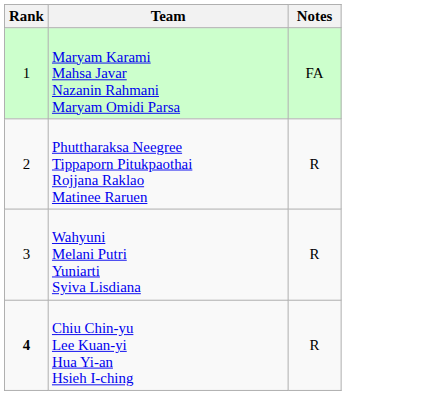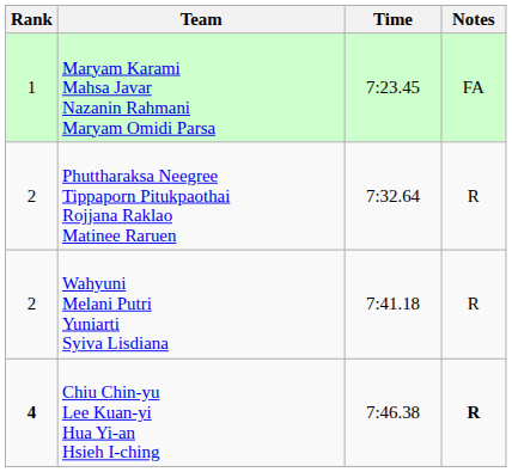 <table class=wikitable style="text-align:center">
 <tr>
 <th width=40>Rank</th>
 <th width=250>Team</th>
+<th width=80>Time</th>
 <th width=50>Notes</th>
 </tr>
 <tr bgcolor="ccffcc">
 <td>1</td>
 <td align="left"><br><a href='#'>Maryam Karami</a><br><a href='#'>Mahsa Javar</a><br><a href='#'>Nazanin Rahmani</a><br><a href='#'>Maryam Omidi Parsa</a></td>
+<td>7:23.45</td>
 <td>FA</td>
 </tr>
 <tr>
 <td>2</td>
 <td align="left"><br><a href='#'>Phuttharaksa Neegree</a><br><a href='#'>Tippaporn Pitukpaothai</a><br><a href='#'>Rojjana Raklao</a><br><a href='#'>Matinee Raruen</a></td>
+<td>7:32.64</td>
 <td>R</td>
 </tr>
 <tr>
-<td>3</td>
+<td>2</td>
 <td align="left"><br><a href='#'>Wahyuni</a><br><a href='#'>Melani Putri</a><br><a href='#'>Yuniarti</a><br><a href='#'>Syiva Lisdiana</a></td>
+<td>7:41.18</td>
 <td>R</td>
 </tr>
 <tr>
 <td><strong>4</strong></td>
 <td align="left"><br><a href='#'>Chiu Chin-yu</a><br><a href='#'>Lee Kuan-yi</a><br><a href='#'>Hua Yi-an</a><br><a href='#'>Hsieh I-ching</a></td>
-<td>R</td>
+<td>7:46.38</td>
+<td><strong>R</strong></td>
 </tr>
 </table>
